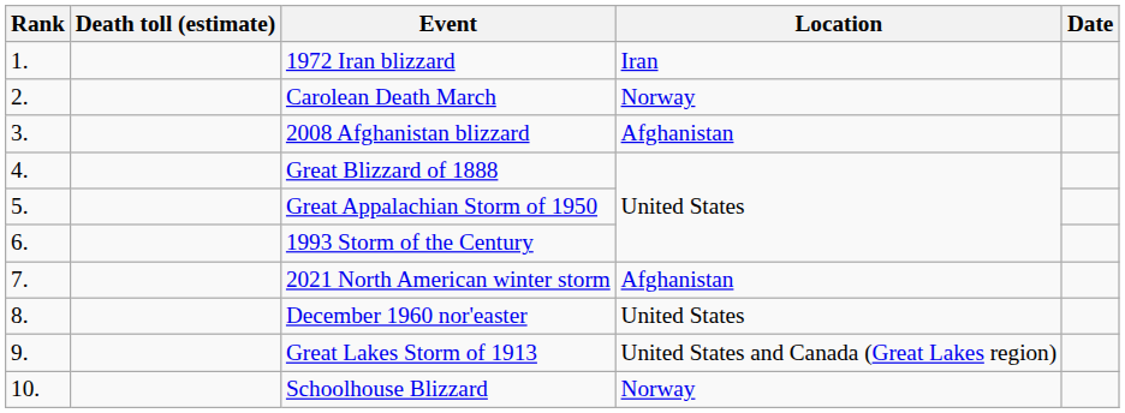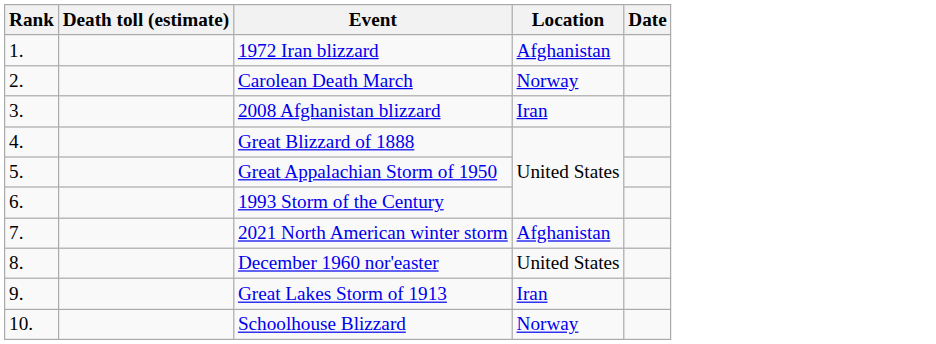 <table class="sortable wikitable" style="font-size:100%">
 <tr>
 <th>Rank</th>
 <th>Death toll (estimate)</th>
 <th>Event</th>
 <th>Location</th>
 <th>Date</th>
 </tr>
 <tr>
 <td>1.</td>
 <td></td>
 <td><a href='#'>1972 Iran blizzard</a></td>
-<td><a href='#'>Iran</a></td>
+<td><a href='#'>Afghanistan</a></td>
 <td></td>
 </tr>
 <tr>
 <td>2.</td>
 <td></td>
 <td><a href='#'>Carolean Death March</a></td>
 <td><a href='#'>Norway</a></td>
 <td></td>
 </tr>
 <tr>
 <td>3.</td>
 <td></td>
 <td><a href='#'>2008 Afghanistan blizzard</a></td>
-<td><a href='#'>Afghanistan</a></td>
+<td><a href='#'>Iran</a></td>
 <td></td>
 </tr>
 <tr>
 <td>4.</td>
 <td></td>
 <td><a href='#'>Great Blizzard of 1888</a></td>
 <td rowspan="3">United States</td>
 <td></td>
 </tr>
 <tr>
 <td>5.</td>
 <td></td>
 <td><a href='#'>Great Appalachian Storm of 1950</a></td>
 <td></td>
 </tr>
 <tr>
 <td>6.</td>
 <td></td>
 <td><a href='#'>1993 Storm of the Century</a></td>
 <td></td>
 </tr>
 <tr>
 <td>7.</td>
 <td></td>
 <td><a href='#'>2021 North American winter storm</a></td>
 <td><a href='#'>Afghanistan</a></td>
 <td></td>
 </tr>
 <tr>
 <td>8.</td>
 <td></td>
 <td><a href='#'>December 1960 nor'easter</a></td>
 <td>United States</td>
 <td></td>
 </tr>
 <tr>
 <td>9.</td>
 <td></td>
 <td><a href='#'>Great Lakes Storm of 1913</a></td>
-<td>United States and Canada (<a href='#'>Great Lakes</a> region)</td>
+<td><a href='#'>Iran</a></td>
 <td></td>
 </tr>
 <tr>
 <td>10.</td>
 <td></td>
 <td><a href='#'>Schoolhouse Blizzard</a></td>
 <td><a href='#'>Norway</a></td>
 <td></td>
 </tr>
 </table>
